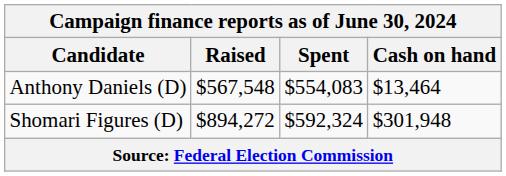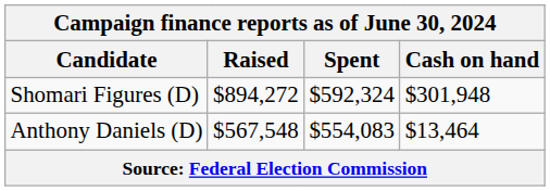 <table class="wikitable sortable">
 <tr>
 <th colspan=4>Campaign finance reports as of June 30, 2024</th>
 </tr>
 <tr style="text-align:center;">
 <th>Candidate</th>
 <th>Raised</th>
 <th>Spent</th>
 <th>Cash on hand</th>
 </tr>
 <tr>
+<td>Shomari Figures (D)</td>
+<td>$894,272</td>
+<td>$592,324</td>
+<td>$301,948</td>
+</tr>
+<tr>
 <td>Anthony Daniels (D)</td>
 <td>$567,548</td>
 <td>$554,083</td>
 <td>$13,464</td>
 </tr>
 <tr>
-<td>Shomari Figures (D)</td>
-<td>$894,272</td>
-<td>$592,324</td>
-<td>$301,948</td>
-</tr>
-<tr>
 <th colspan="4"><small>Source: <a href='#'>Federal Election Commission</a></small></th>
 </tr>
 </table>
